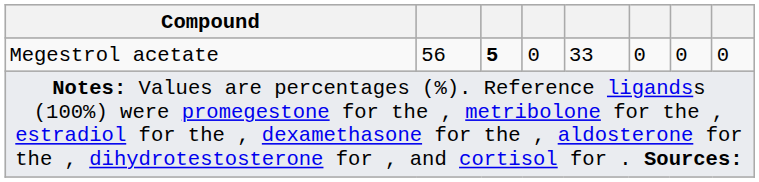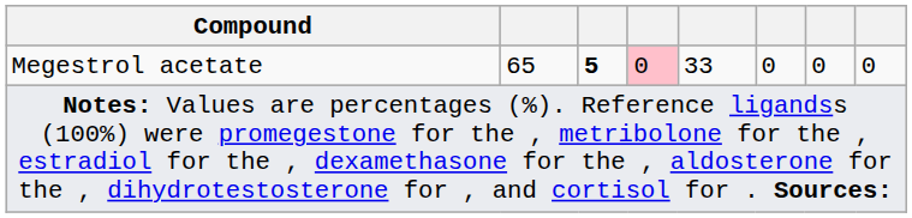 <table class="wikitable center mw-collapsible mw-collapsed" style="width:475px; text-align:left; margin-left:auto; margin-right:auto; border:none;">
 <tr>
 <th>Compound</th>
 <th></th>
 <th></th>
 <th></th>
 <th></th>
 <th></th>
 <th></th>
 <th></th>
 </tr>
 <tr>
 <td>Megestrol acetate</td>
-<td>56</td>
+<td>65</td>
 <td><strong>5</strong></td>
-<td>0</td>
+<td style="background: pink;">0</td>
 <td>33</td>
 <td>0</td>
 <td>0</td>
 <td>0</td>
 </tr>
 <tr class="sortbottom">
 <td colspan="8" style="width: 1px; background-color:#eaecf0; text-align: center;"><strong>Notes:</strong> Values are percentages (%). Reference <a href='#'>ligands</a>s (100%) were <a href='#'>promegestone</a> for the , <a href='#'>metribolone</a> for the , <a href='#'>estradiol</a> for the , <a href='#'>dexamethasone</a> for the , <a href='#'>aldosterone</a> for the , <a href='#'>dihydrotestosterone</a> for , and <a href='#'>cortisol</a> for . <strong>Sources:</strong></td>
 </tr>
 </table>
